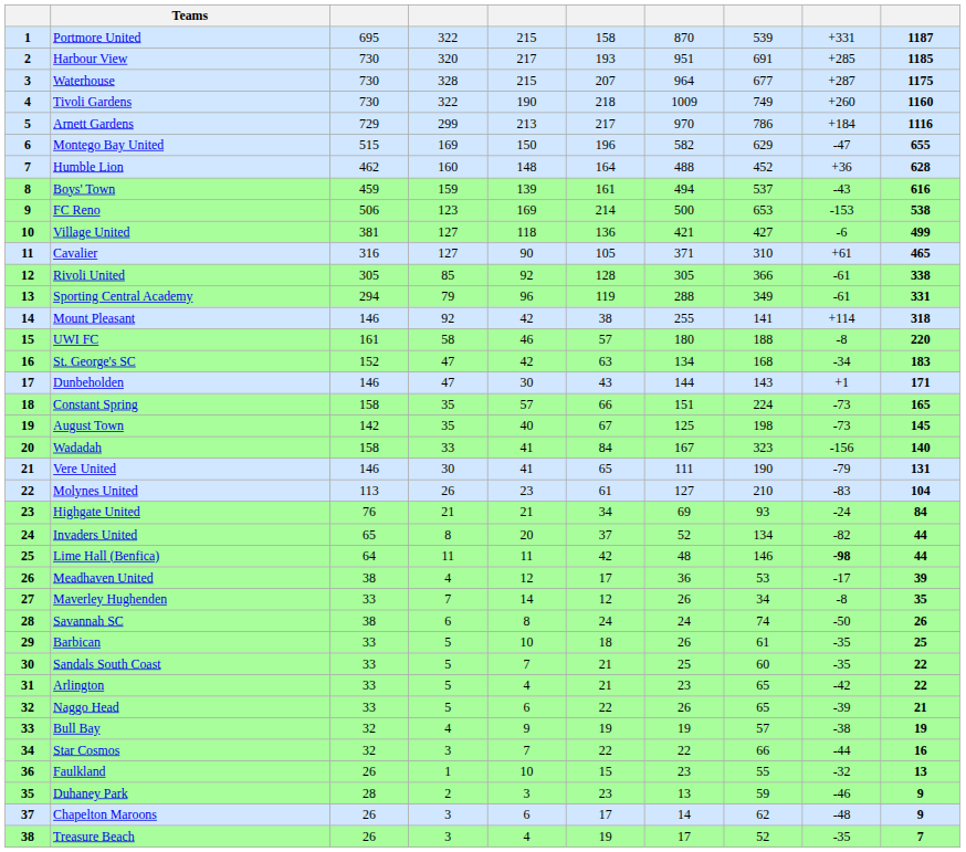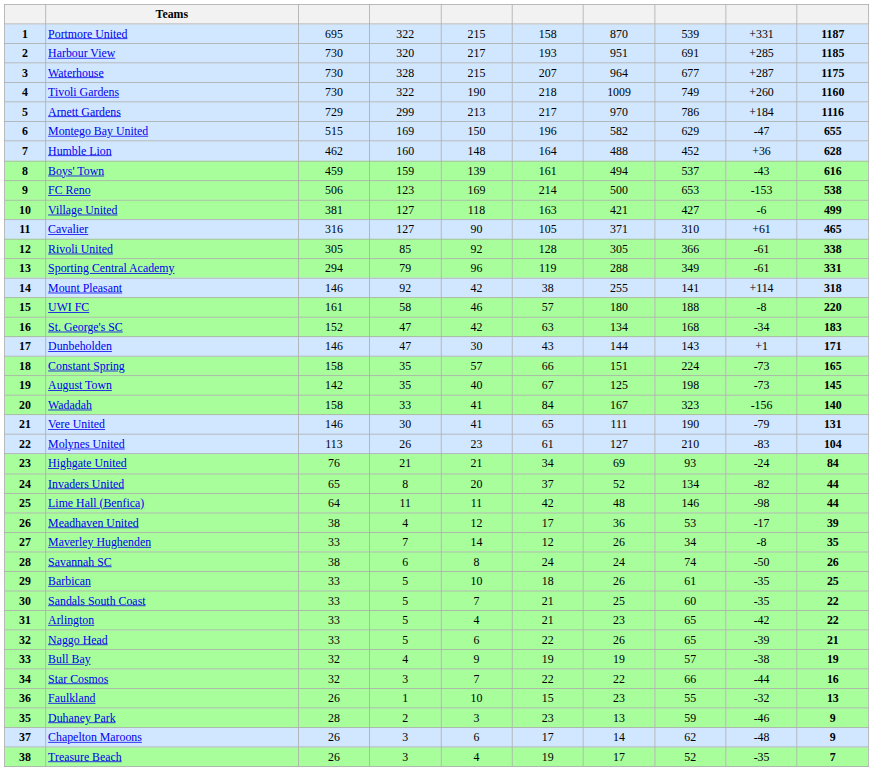 <table class="wikitable sortable" style="font-size:95%; text-align: center; width:70%;">
 <tr>
 <th width="20"><span></span></th>
 <th width="160"><span>Teams</span></th>
 <th width="40"><span></span></th>
 <th width="40"><span></span></th>
 <th width="40"><span></span></th>
 <th width="40"><span></span></th>
 <th width="40"><span></span></th>
 <th width="40"><span></span></th>
 <th width="40"><span></span></th>
 <th width="40"><span></span></th>
 </tr>
 <tr align="center" bgcolor="#D0E7FF">
 <td><strong>1</strong></td>
 <td align="left"><a href='#'>Portmore United</a></td>
 <td>695</td>
 <td>322</td>
 <td>215</td>
 <td>158</td>
 <td>870</td>
 <td>539</td>
 <td>+331</td>
 <td><strong>1187</strong></td>
 </tr>
 <tr align="center" bgcolor="#D0E7FF">
 <td><strong>2</strong></td>
 <td align="left"><a href='#'>Harbour View</a></td>
 <td>730</td>
 <td>320</td>
 <td>217</td>
 <td>193</td>
 <td>951</td>
 <td>691</td>
 <td>+285</td>
 <td><strong>1185</strong></td>
 </tr>
 <tr align=center bgcolor=#D0E7FF>
 <td><strong>3</strong></td>
 <td align=left><a href='#'>Waterhouse</a></td>
 <td>730</td>
 <td>328</td>
 <td>215</td>
 <td>207</td>
 <td>964</td>
 <td>677</td>
 <td>+287</td>
 <td><strong>1175</strong></td>
 </tr>
 <tr align=center bgcolor=#D0E7FF>
 <td><strong>4</strong></td>
 <td align=left><a href='#'>Tivoli Gardens</a></td>
 <td>730</td>
 <td>322</td>
 <td>190</td>
 <td>218</td>
 <td>1009</td>
 <td>749</td>
 <td>+260</td>
 <td><strong>1160</strong></td>
 </tr>
 <tr align=center bgcolor=#D0E7FF>
 <td><strong>5</strong></td>
 <td align=left><a href='#'>Arnett Gardens</a></td>
 <td>729</td>
 <td>299</td>
 <td>213</td>
 <td>217</td>
 <td>970</td>
 <td>786</td>
 <td>+184</td>
 <td><strong>1116</strong></td>
 </tr>
 <tr align="center" bgcolor="#D0E7FF">
 <td><strong>6</strong></td>
 <td align="left"><a href='#'>Montego Bay United</a></td>
 <td>515</td>
 <td>169</td>
 <td>150</td>
 <td>196</td>
 <td>582</td>
 <td>629</td>
 <td>-47</td>
 <td><strong>655</strong></td>
 </tr>
 <tr align="center" bgcolor="#D0E7FF">
 <td><strong>7</strong></td>
 <td align="left"><a href='#'>Humble Lion</a></td>
 <td>462</td>
 <td>160</td>
 <td>148</td>
 <td>164</td>
 <td>488</td>
 <td>452</td>
 <td>+36</td>
 <td><strong>628</strong></td>
 </tr>
 <tr align="center" bgcolor="#A7FE9A">
 <td><strong>8</strong></td>
 <td align="left"><a href='#'>Boys' Town</a></td>
 <td>459</td>
 <td>159</td>
 <td>139</td>
 <td>161</td>
 <td>494</td>
 <td>537</td>
 <td>-43</td>
 <td><strong>616</strong></td>
 </tr>
 <tr align=center bgcolor=#A7FE9A>
 <td><strong>9</strong></td>
 <td align=left><a href='#'>FC Reno</a></td>
 <td>506</td>
 <td>123</td>
 <td>169</td>
 <td>214</td>
 <td>500</td>
 <td>653</td>
 <td>-153</td>
 <td><strong>538</strong></td>
 </tr>
 <tr align=center bgcolor=#A7FE9A>
 <td><strong>10</strong></td>
 <td align=left><a href='#'>Village United</a></td>
 <td>381</td>
 <td>127</td>
 <td>118</td>
-<td>136</td>
+<td>163</td>
 <td>421</td>
 <td>427</td>
 <td>-6</td>
 <td><strong>499</strong></td>
 </tr>
 <tr align=center bgcolor=#D0E7FF>
 <td><strong>11</strong></td>
 <td align=left><a href='#'>Cavalier</a></td>
 <td>316</td>
 <td>127</td>
 <td>90</td>
 <td>105</td>
 <td>371</td>
 <td>310</td>
 <td>+61</td>
 <td><strong>465</strong></td>
 </tr>
 <tr align=center bgcolor=#A7FE9A>
 <td><strong>12</strong></td>
 <td align=left><a href='#'>Rivoli United</a></td>
 <td>305</td>
 <td>85</td>
 <td>92</td>
 <td>128</td>
 <td>305</td>
 <td>366</td>
 <td>-61</td>
 <td><strong>338</strong></td>
 </tr>
 <tr align=center bgcolor=#A7FE9A>
 <td><strong>13</strong></td>
 <td align=left><a href='#'>Sporting Central Academy</a></td>
 <td>294</td>
 <td>79</td>
 <td>96</td>
 <td>119</td>
 <td>288</td>
 <td>349</td>
 <td>-61</td>
 <td><strong>331</strong></td>
 </tr>
 <tr align="center" bgcolor="#D0E7FF">
 <td><strong>14</strong></td>
 <td align="left"><a href='#'>Mount Pleasant</a></td>
 <td>146</td>
 <td>92</td>
 <td>42</td>
 <td>38</td>
 <td>255</td>
 <td>141</td>
 <td>+114</td>
 <td><strong>318</strong></td>
 </tr>
 <tr align=center bgcolor=#A7FE9A>
 <td><strong>15</strong></td>
 <td align=left><a href='#'>UWI FC</a></td>
 <td>161</td>
 <td>58</td>
 <td>46</td>
 <td>57</td>
 <td>180</td>
 <td>188</td>
 <td>-8</td>
 <td><strong>220</strong></td>
 </tr>
 <tr align=center bgcolor=#A7FE9A>
 <td><strong>16</strong></td>
 <td align=left><a href='#'>St. George's SC</a></td>
 <td>152</td>
 <td>47</td>
 <td>42</td>
 <td>63</td>
 <td>134</td>
 <td>168</td>
 <td>-34</td>
 <td><strong>183</strong></td>
 </tr>
 <tr align="center" bgcolor="#D0E7FF">
 <td><strong>17</strong></td>
 <td align="left"><a href='#'>Dunbeholden</a></td>
 <td>146</td>
 <td>47</td>
 <td>30</td>
 <td>43</td>
 <td>144</td>
 <td>143</td>
 <td>+1</td>
 <td><strong>171</strong></td>
 </tr>
 <tr align="center" bgcolor="#A7FE9A">
 <td><strong>18</strong></td>
 <td align="left"><a href='#'>Constant Spring</a></td>
 <td>158</td>
 <td>35</td>
 <td>57</td>
 <td>66</td>
 <td>151</td>
 <td>224</td>
 <td>-73</td>
 <td><strong>165</strong></td>
 </tr>
 <tr align="center" bgcolor="#A7FE9A">
 <td><strong>19</strong></td>
 <td align="left"><a href='#'>August Town</a></td>
 <td>142</td>
 <td>35</td>
 <td>40</td>
 <td>67</td>
 <td>125</td>
 <td>198</td>
 <td>-73</td>
 <td><strong>145</strong></td>
 </tr>
 <tr align="center" bgcolor="#A7FE9A">
 <td><strong>20</strong></td>
 <td align="left"><a href='#'>Wadadah</a></td>
 <td>158</td>
 <td>33</td>
 <td>41</td>
 <td>84</td>
 <td>167</td>
 <td>323</td>
 <td>-156</td>
 <td><strong>140</strong></td>
 </tr>
 <tr align="center" bgcolor="#D0E7FF">
 <td><strong>21</strong></td>
 <td align="left"><a href='#'>Vere United</a></td>
 <td>146</td>
 <td>30</td>
 <td>41</td>
 <td>65</td>
 <td>111</td>
 <td>190</td>
 <td>-79</td>
 <td><strong>131</strong></td>
 </tr>
 <tr align="center" bgcolor="#D0E7FF">
 <td><strong>22</strong></td>
 <td align="left"><a href='#'>Molynes United</a></td>
 <td>113</td>
 <td>26</td>
 <td>23</td>
 <td>61</td>
 <td>127</td>
 <td>210</td>
 <td>-83</td>
 <td><strong>104</strong></td>
 </tr>
 <tr align="center" bgcolor="#A7FE9A">
 <td><strong>23</strong></td>
 <td align="left"><a href='#'>Highgate United</a></td>
 <td>76</td>
 <td>21</td>
 <td>21</td>
 <td>34</td>
 <td>69</td>
 <td>93</td>
 <td>-24</td>
 <td><strong>84</strong></td>
 </tr>
 <tr align=center bgcolor=#A7FE9A>
 <td><strong>24</strong></td>
 <td align=left><a href='#'>Invaders United</a></td>
 <td>65</td>
 <td>8</td>
 <td>20</td>
 <td>37</td>
 <td>52</td>
 <td>134</td>
 <td>-82</td>
 <td><strong>44</strong></td>
 </tr>
 <tr align="center" bgcolor="#A7FE9A">
 <td><strong>25</strong></td>
 <td align="left"><a href='#'>Lime Hall (Benfica)</a></td>
 <td>64</td>
 <td>11</td>
 <td>11</td>
 <td>42</td>
 <td>48</td>
 <td>146</td>
-<td><strong>-98</strong></td>
+<td>-98</td>
 <td><strong>44</strong></td>
 </tr>
 <tr align="center" bgcolor="#A7FE9A">
 <td><strong>26</strong></td>
 <td align="left"><a href='#'>Meadhaven United</a></td>
 <td>38</td>
 <td>4</td>
 <td>12</td>
 <td>17</td>
 <td>36</td>
 <td>53</td>
 <td>-17</td>
 <td><strong>39</strong></td>
 </tr>
 <tr align=center bgcolor=#A7FE9A>
 <td><strong>27</strong></td>
 <td align=left><a href='#'>Maverley Hughenden</a></td>
 <td>33</td>
 <td>7</td>
 <td>14</td>
 <td>12</td>
 <td>26</td>
 <td>34</td>
 <td>-8</td>
 <td><strong>35</strong></td>
 </tr>
 <tr align=center bgcolor=#A7FE9A>
 <td><strong>28</strong></td>
 <td align=left><a href='#'>Savannah SC</a></td>
 <td>38</td>
 <td>6</td>
 <td>8</td>
 <td>24</td>
 <td>24</td>
 <td>74</td>
 <td>-50</td>
 <td><strong>26</strong></td>
 </tr>
 <tr align=center bgcolor=#A7FE9A>
 <td><strong>29</strong></td>
 <td align=left><a href='#'>Barbican</a></td>
 <td>33</td>
 <td>5</td>
 <td>10</td>
 <td>18</td>
 <td>26</td>
 <td>61</td>
 <td>-35</td>
 <td><strong>25</strong></td>
 </tr>
 <tr align=center bgcolor=#A7FE9A>
 <td><strong>30</strong></td>
 <td align=left><a href='#'>Sandals South Coast</a></td>
 <td>33</td>
 <td>5</td>
 <td>7</td>
 <td>21</td>
 <td>25</td>
 <td>60</td>
 <td>-35</td>
 <td><strong>22</strong></td>
 </tr>
 <tr align=center bgcolor=#A7FE9A>
 <td><strong>31</strong></td>
 <td align=left><a href='#'>Arlington</a></td>
 <td>33</td>
 <td>5</td>
 <td>4</td>
 <td>21</td>
 <td>23</td>
 <td>65</td>
 <td>-42</td>
 <td><strong>22</strong></td>
 </tr>
 <tr align=center bgcolor=#A7FE9A>
 <td><strong>32</strong></td>
 <td align=left><a href='#'>Naggo Head</a></td>
 <td>33</td>
 <td>5</td>
 <td>6</td>
 <td>22</td>
 <td>26</td>
 <td>65</td>
 <td>-39</td>
 <td><strong>21</strong></td>
 </tr>
 <tr align=center bgcolor=#A7FE9A>
 <td><strong>33</strong></td>
 <td align=left><a href='#'>Bull Bay</a></td>
 <td>32</td>
 <td>4</td>
 <td>9</td>
 <td>19</td>
 <td>19</td>
 <td>57</td>
 <td>-38</td>
 <td><strong>19</strong></td>
 </tr>
 <tr align=center bgcolor=#A7FE9A>
 <td><strong>34</strong></td>
 <td align=left><a href='#'>Star Cosmos</a></td>
 <td>32</td>
 <td>3</td>
 <td>7</td>
 <td>22</td>
 <td>22</td>
 <td>66</td>
 <td>-44</td>
 <td><strong>16</strong></td>
 </tr>
 <tr align=center bgcolor=#A7FE9A>
 <td><strong>36</strong></td>
 <td align=left><a href='#'>Faulkland</a></td>
 <td>26</td>
 <td>1</td>
 <td>10</td>
 <td>15</td>
 <td>23</td>
 <td>55</td>
 <td>-32</td>
 <td><strong>13</strong></td>
 </tr>
 <tr align=center bgcolor=#A7FE9A>
 <td><strong>35</strong></td>
 <td align=left><a href='#'>Duhaney Park</a></td>
 <td>28</td>
 <td>2</td>
 <td>3</td>
 <td>23</td>
 <td>13</td>
 <td>59</td>
 <td>-46</td>
 <td><strong>9</strong></td>
 </tr>
 <tr align=center bgcolor=#D0E7FF>
 <td><strong>37</strong></td>
 <td align=left><a href='#'>Chapelton Maroons</a></td>
 <td>26</td>
 <td>3</td>
 <td>6</td>
 <td>17</td>
 <td>14</td>
 <td>62</td>
 <td>-48</td>
 <td><strong>9</strong></td>
 </tr>
 <tr align=center bgcolor=#A7FE9A>
 <td><strong>38</strong></td>
 <td align=left><a href='#'>Treasure Beach</a></td>
 <td>26</td>
 <td>3</td>
 <td>4</td>
 <td>19</td>
 <td>17</td>
 <td>52</td>
 <td>-35</td>
 <td><strong>7</strong></td>
 </tr>
 </table>
